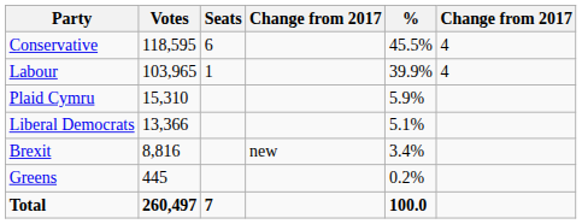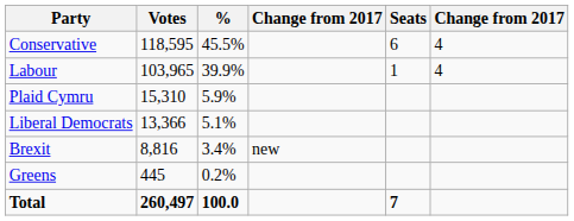 <table class="wikitable">
 <tr>
 <th>Party</th>
 <th>Votes</th>
+<th>%</th>
+<th>Change from 2017</th>
 <th>Seats</th>
-<th>Change from 2017</th>
-<th>%</th>
 <th>Change from 2017</th>
 </tr>
 <tr>
 <td><a href='#'>Conservative</a></td>
 <td>118,595</td>
+<td>45.5%</td>
+<td></td>
 <td>6</td>
-<td></td>
-<td>45.5%</td>
 <td> 4</td>
 </tr>
 <tr>
 <td><a href='#'>Labour</a></td>
 <td>103,965</td>
+<td>39.9%</td>
+<td></td>
 <td>1</td>
-<td></td>
-<td>39.9%</td>
 <td> 4</td>
 </tr>
 <tr>
 <td><a href='#'>Plaid Cymru</a></td>
 <td>15,310</td>
+<td>5.9%</td>
 <td></td>
 <td></td>
-<td>5.9%</td>
 <td></td>
 </tr>
 <tr>
 <td><a href='#'>Liberal Democrats</a></td>
 <td>13,366</td>
+<td>5.1%</td>
 <td></td>
 <td></td>
-<td>5.1%</td>
 <td></td>
 </tr>
 <tr>
 <td><a href='#'>Brexit</a></td>
 <td>8,816</td>
+<td>3.4%</td>
+<td>new</td>
 <td></td>
-<td>new</td>
-<td>3.4%</td>
 <td></td>
 </tr>
 <tr>
 <td><a href='#'>Greens</a></td>
 <td>445</td>
+<td>0.2%</td>
 <td></td>
 <td></td>
-<td>0.2%</td>
 <td></td>
 </tr>
 <tr>
 <td><strong>Total</strong></td>
 <td><strong>260,497</strong></td>
+<td><strong>100.0</strong></td>
+<td></td>
 <td><strong>7</strong></td>
-<td></td>
-<td><strong>100.0</strong></td>
 <td></td>
 </tr>
 </table>
